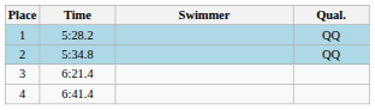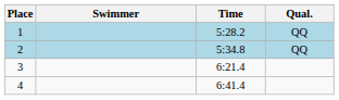 <table class=wikitable style="text-align:center">
 <tr>
 <th>Place</th>
+<th width=220>Swimmer</th>
 <th width=90>Time</th>
-<th width=220>Swimmer</th>
 <th width=90>Qual.</th>
 </tr>
 <tr bgcolor=lightblue>
 <td>1</td>
+<td align=left></td>
 <td>5:28.2</td>
-<td align=left></td>
 <td>QQ</td>
 </tr>
 <tr bgcolor=lightblue>
 <td>2</td>
+<td align=left></td>
 <td>5:34.8</td>
-<td align=left></td>
 <td>QQ</td>
 </tr>
 <tr>
 <td>3</td>
+<td align=left></td>
 <td>6:21.4</td>
-<td align=left></td>
 <td></td>
 </tr>
 <tr>
 <td>4</td>
+<td align=left></td>
 <td>6:41.4</td>
-<td align=left></td>
 <td></td>
 </tr>
 </table>
